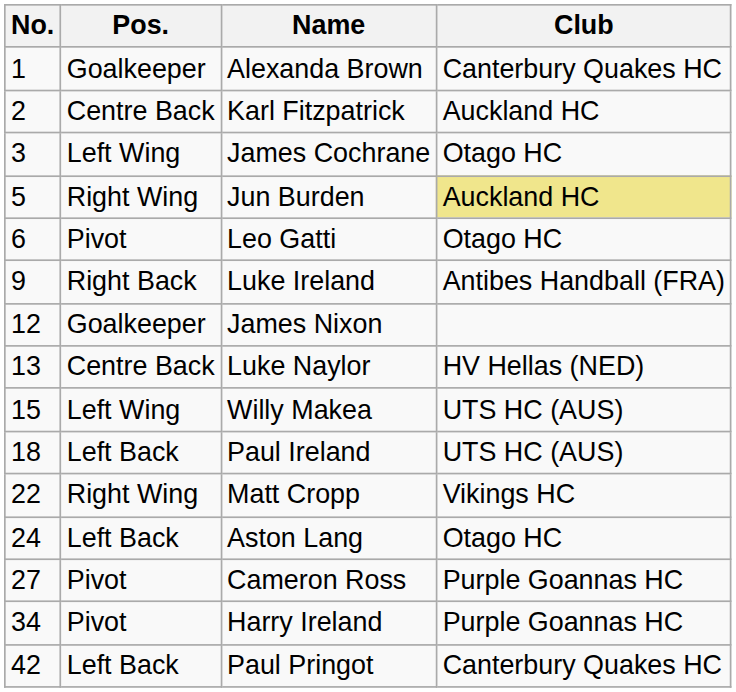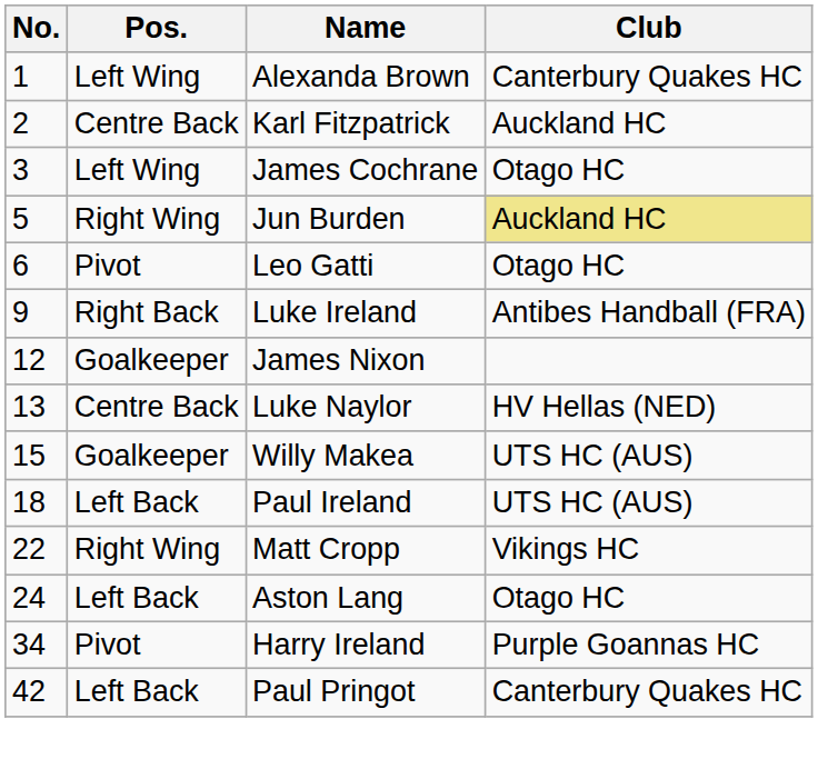 <table class="wikitable sortable mw-collapsible">
 <tr>
 <th>No.</th>
 <th>Pos.</th>
 <th>Name</th>
 <th>Club</th>
 </tr>
 <tr>
 <td>1</td>
-<td>Goalkeeper</td>
+<td>Left Wing</td>
 <td>Alexanda Brown</td>
 <td>Canterbury Quakes HC</td>
 </tr>
 <tr>
 <td>2</td>
 <td>Centre Back</td>
 <td>Karl Fitzpatrick</td>
 <td>Auckland HC</td>
 </tr>
 <tr>
 <td>3</td>
 <td>Left Wing</td>
 <td>James Cochrane</td>
 <td>Otago HC</td>
 </tr>
 <tr>
 <td>5</td>
 <td>Right Wing</td>
 <td>Jun Burden</td>
 <td style="background: khaki;">Auckland HC</td>
 </tr>
 <tr>
 <td>6</td>
 <td>Pivot</td>
 <td>Leo Gatti</td>
 <td>Otago HC</td>
 </tr>
 <tr>
 <td>9</td>
 <td>Right Back</td>
 <td>Luke Ireland</td>
 <td>Antibes Handball (FRA)</td>
 </tr>
 <tr>
 <td>12</td>
 <td>Goalkeeper</td>
 <td>James Nixon</td>
 <td></td>
 </tr>
 <tr>
 <td>13</td>
 <td>Centre Back</td>
 <td>Luke Naylor</td>
 <td>HV Hellas (NED)</td>
 </tr>
 <tr>
 <td>15</td>
-<td>Left Wing</td>
+<td>Goalkeeper</td>
 <td>Willy Makea</td>
 <td>UTS HC (AUS)</td>
 </tr>
 <tr>
 <td>18</td>
 <td>Left Back</td>
 <td>Paul Ireland</td>
 <td>UTS HC (AUS)</td>
 </tr>
 <tr>
 <td>22</td>
 <td>Right Wing</td>
 <td>Matt Cropp</td>
 <td>Vikings HC</td>
 </tr>
 <tr>
 <td>24</td>
 <td>Left Back</td>
 <td>Aston Lang</td>
 <td>Otago HC</td>
 </tr>
 <tr>
-<td>27</td>
-<td>Pivot</td>
-<td>Cameron Ross</td>
-<td>Purple Goannas HC</td>
-</tr>
-<tr>
 <td>34</td>
 <td>Pivot</td>
 <td>Harry Ireland</td>
 <td>Purple Goannas HC</td>
 </tr>
 <tr>
 <td>42</td>
 <td>Left Back</td>
 <td>Paul Pringot</td>
 <td>Canterbury Quakes HC</td>
 </tr>
 </table>
